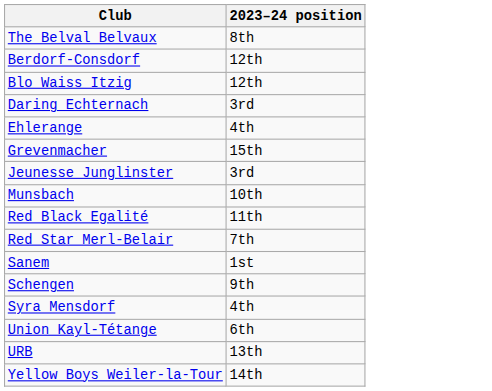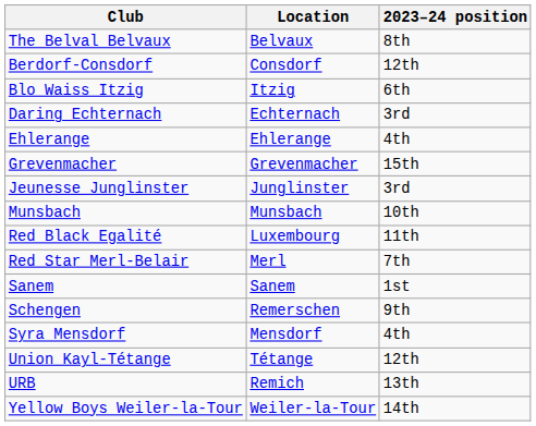 <table class="wikitable">
 <tr>
 <th>Club</th>
+<th>Location</th>
 <th>2023–24 position</th>
 </tr>
 <tr>
 <td><a href='#'>The Belval Belvaux</a></td>
+<td><a href='#'>Belvaux</a></td>
 <td>8th</td>
 </tr>
 <tr>
 <td><a href='#'>Berdorf-Consdorf</a></td>
+<td><a href='#'>Consdorf</a></td>
 <td> 12th </td>
 </tr>
 <tr>
 <td><a href='#'>Blo Waiss Itzig</a></td>
-<td>12th</td>
+<td><a href='#'>Itzig</a></td>
+<td>6th</td>
 </tr>
 <tr>
 <td><a href='#'>Daring Echternach</a></td>
+<td><a href='#'>Echternach</a></td>
 <td> 3rd </td>
 </tr>
 <tr>
+<td><a href='#'>Ehlerange</a></td>
 <td><a href='#'>Ehlerange</a></td>
 <td> 4th </td>
 </tr>
 <tr>
 <td><a href='#'>Grevenmacher</a></td>
+<td><a href='#'>Grevenmacher</a></td>
 <td> 15th </td>
 </tr>
 <tr>
 <td><a href='#'>Jeunesse Junglinster</a></td>
+<td><a href='#'>Junglinster</a></td>
 <td>3rd</td>
 </tr>
 <tr>
+<td><a href='#'>Munsbach</a></td>
 <td><a href='#'>Munsbach</a></td>
 <td>10th</td>
 </tr>
 <tr>
 <td><a href='#'>Red Black Egalité</a></td>
+<td><a href='#'>Luxembourg</a></td>
 <td>11th</td>
 </tr>
 <tr>
 <td><a href='#'>Red Star Merl-Belair</a></td>
+<td><a href='#'>Merl</a></td>
 <td>7th</td>
 </tr>
 <tr>
+<td><a href='#'>Sanem</a></td>
 <td><a href='#'>Sanem</a></td>
 <td> 1st </td>
 </tr>
 <tr>
 <td><a href='#'>Schengen</a></td>
+<td><a href='#'>Remerschen</a></td>
 <td>9th</td>
 </tr>
 <tr>
 <td><a href='#'>Syra Mensdorf</a></td>
+<td><a href='#'>Mensdorf</a></td>
 <td>4th</td>
 </tr>
 <tr>
 <td><a href='#'>Union Kayl-Tétange</a></td>
-<td>6th</td>
+<td><a href='#'>Tétange</a></td>
+<td>12th</td>
 </tr>
 <tr>
 <td><a href='#'>URB</a></td>
+<td><a href='#'>Remich</a></td>
 <td>13th</td>
 </tr>
 <tr>
 <td><a href='#'>Yellow Boys Weiler-la-Tour</a></td>
+<td><a href='#'>Weiler-la-Tour</a></td>
 <td> 14th </td>
 </tr>
 </table>
